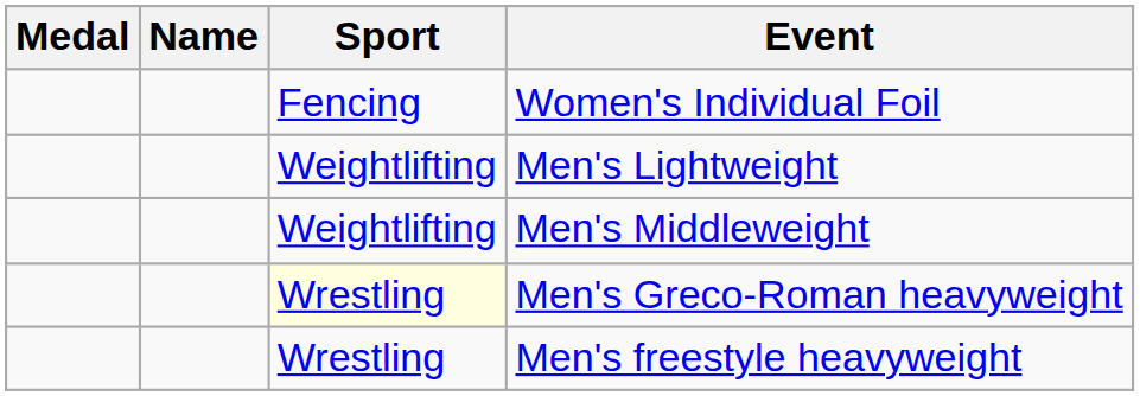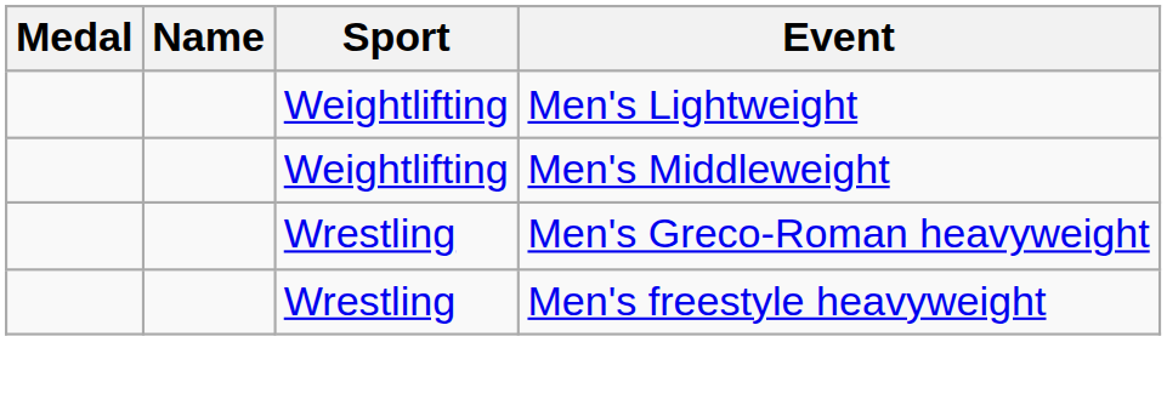 <table class="wikitable sortable">
 <tr>
 <th>Medal</th>
 <th>Name</th>
 <th>Sport</th>
 <th>Event</th>
-</tr>
-<tr>
-<td></td>
-<td></td>
-<td><a href='#'>Fencing</a></td>
-<td><a href='#'>Women's Individual Foil</a></td>
 </tr>
 <tr>
 <td></td>
 <td></td>
 <td><a href='#'>Weightlifting</a></td>
 <td><a href='#'>Men's Lightweight</a></td>
 </tr>
 <tr>
 <td></td>
 <td></td>
 <td><a href='#'>Weightlifting</a></td>
 <td><a href='#'>Men's Middleweight</a></td>
 </tr>
 <tr>
 <td></td>
 <td></td>
-<td style="background: lightyellow;"><a href='#'>Wrestling</a></td>
+<td><a href='#'>Wrestling</a></td>
 <td><a href='#'>Men's Greco-Roman heavyweight</a></td>
 </tr>
 <tr>
 <td></td>
 <td></td>
 <td><a href='#'>Wrestling</a></td>
 <td><a href='#'>Men's freestyle heavyweight</a></td>
 </tr>
 </table>
